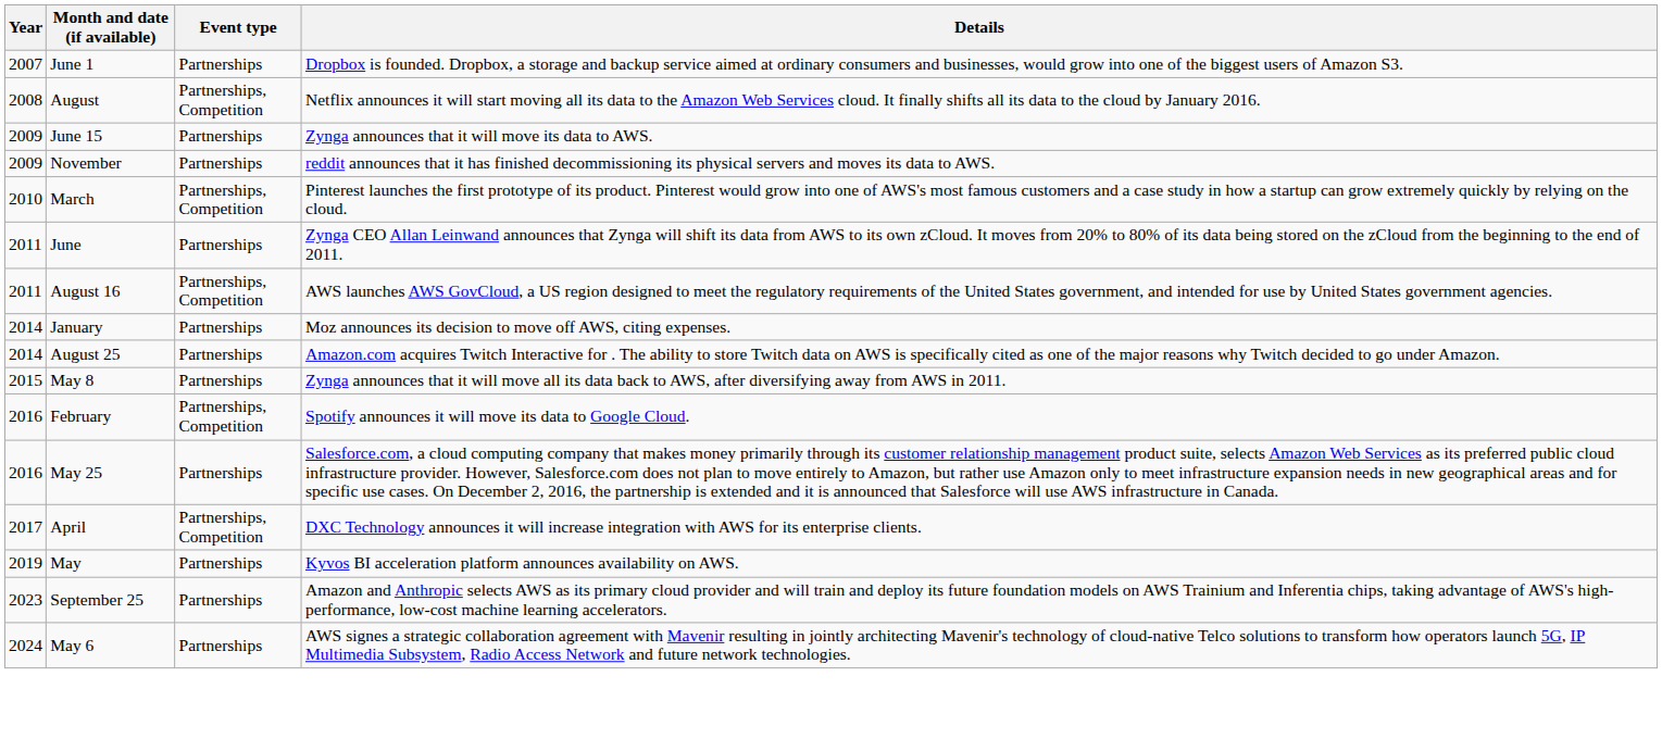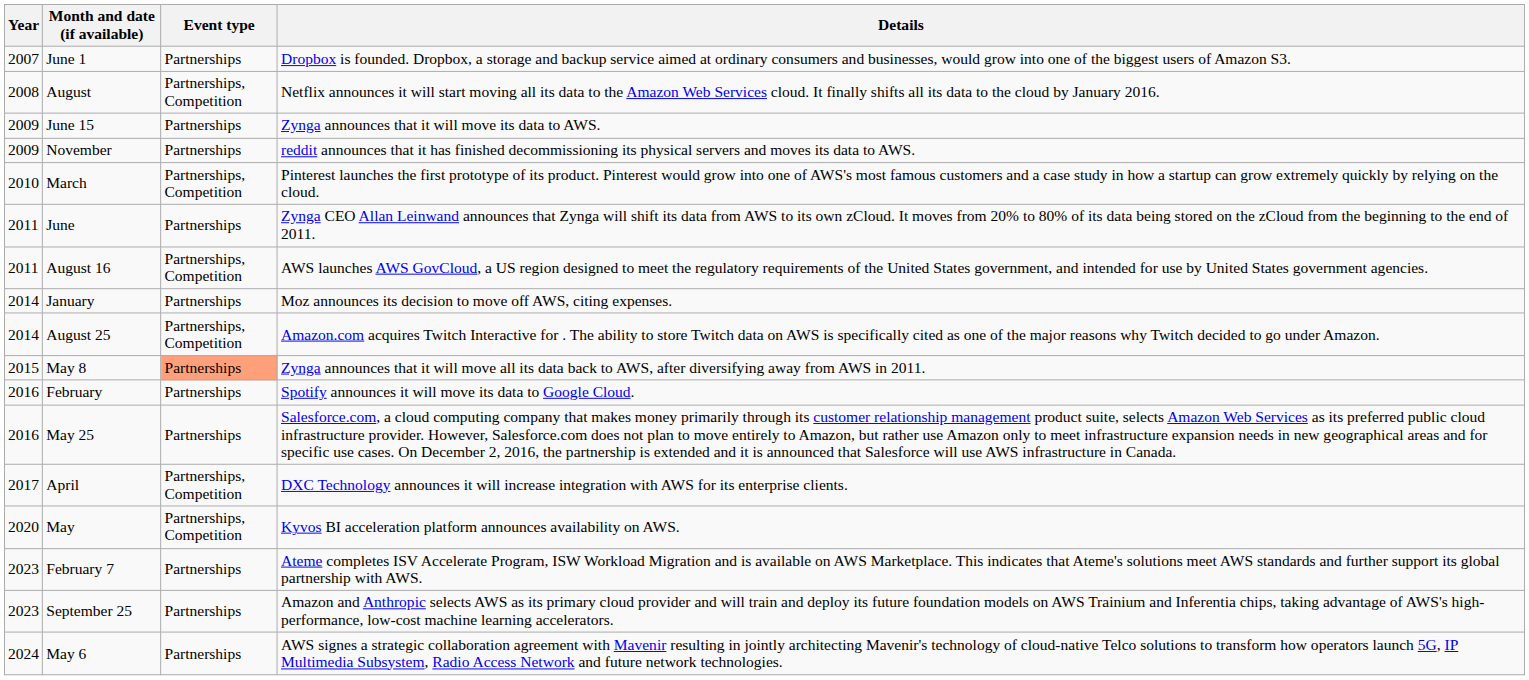 <table class="wikitable sortable">
 <tr>
 <th>Year</th>
 <th>Month and date (if available)</th>
 <th>Event type</th>
 <th>Details</th>
 </tr>
 <tr>
 <td>2007</td>
 <td>June 1</td>
 <td>Partnerships</td>
 <td><a href='#'>Dropbox</a> is founded. Dropbox, a storage and backup service aimed at ordinary consumers and businesses, would grow into one of the biggest users of Amazon S3.</td>
 </tr>
 <tr>
 <td>2008</td>
 <td>August</td>
 <td>Partnerships, Competition</td>
 <td>Netflix announces it will start moving all its data to the <a href='#'>Amazon Web Services</a> cloud. It finally shifts all its data to the cloud by January 2016.</td>
 </tr>
 <tr>
 <td>2009</td>
 <td>June 15</td>
 <td>Partnerships</td>
 <td><a href='#'>Zynga</a> announces that it will move its data to AWS.</td>
 </tr>
 <tr>
 <td>2009</td>
 <td>November</td>
 <td>Partnerships</td>
 <td><a href='#'>reddit</a> announces that it has finished decommissioning its physical servers and moves its data to AWS.</td>
 </tr>
 <tr>
 <td>2010</td>
 <td>March</td>
 <td>Partnerships, Competition</td>
 <td>Pinterest launches the first prototype of its product. Pinterest would grow into one of AWS's most famous customers and a case study in how a startup can grow extremely quickly by relying on the cloud.</td>
 </tr>
 <tr>
 <td>2011</td>
 <td>June</td>
 <td>Partnerships</td>
 <td><a href='#'>Zynga</a> CEO <a href='#'>Allan Leinwand</a> announces that Zynga will shift its data from AWS to its own zCloud. It moves from 20% to 80% of its data being stored on the zCloud from the beginning to the end of 2011.</td>
 </tr>
 <tr>
 <td>2011</td>
 <td>August 16</td>
 <td>Partnerships, Competition</td>
 <td>AWS launches <a href='#'>AWS GovCloud</a>, a US region designed to meet the regulatory requirements of the United States government, and intended for use by United States government agencies.</td>
 </tr>
 <tr>
 <td>2014</td>
 <td>January</td>
 <td>Partnerships</td>
 <td>Moz announces its decision to move off AWS, citing expenses.</td>
 </tr>
 <tr>
 <td>2014</td>
 <td>August 25</td>
-<td>Partnerships</td>
+<td>Partnerships, Competition</td>
 <td><a href='#'>Amazon.com</a> acquires Twitch Interactive for . The ability to store Twitch data on AWS is specifically cited as one of the major reasons why Twitch decided to go under Amazon.</td>
 </tr>
 <tr>
 <td>2015</td>
 <td>May 8</td>
-<td>Partnerships</td>
+<td style="background: lightsalmon;">Partnerships</td>
 <td><a href='#'>Zynga</a> announces that it will move all its data back to AWS, after diversifying away from AWS in 2011.</td>
 </tr>
 <tr>
 <td>2016</td>
 <td>February</td>
-<td>Partnerships, Competition</td>
+<td>Partnerships</td>
 <td><a href='#'>Spotify</a> announces it will move its data to <a href='#'>Google Cloud</a>.</td>
 </tr>
 <tr>
 <td>2016</td>
 <td>May 25</td>
 <td>Partnerships</td>
 <td><a href='#'>Salesforce.com</a>, a cloud computing company that makes money primarily through its <a href='#'>customer relationship management</a> product suite, selects <a href='#'>Amazon Web Services</a> as its preferred public cloud infrastructure provider. However, Salesforce.com does not plan to move entirely to Amazon, but rather use Amazon only to meet infrastructure expansion needs in new geographical areas and for specific use cases. On December 2, 2016, the partnership is extended and it is announced that Salesforce will use AWS infrastructure in Canada.</td>
 </tr>
 <tr>
 <td>2017</td>
 <td>April</td>
 <td>Partnerships, Competition</td>
 <td><a href='#'>DXC Technology</a> announces it will increase integration with AWS for its enterprise clients.</td>
 </tr>
 <tr>
-<td>2019</td>
+<td>2020</td>
 <td>May</td>
+<td>Partnerships, Competition</td>
+<td><a href='#'>Kyvos</a> BI acceleration platform announces availability on AWS.</td>
+</tr>
+<tr>
+<td>2023</td>
+<td>February 7</td>
 <td>Partnerships</td>
-<td><a href='#'>Kyvos</a> BI acceleration platform announces availability on AWS.</td>
+<td><a href='#'>Ateme</a> completes ISV Accelerate Program, ISW Workload Migration and is available on AWS Marketplace. This indicates that Ateme's solutions meet AWS standards and further support its global partnership with AWS.</td>
 </tr>
 <tr>
 <td>2023</td>
 <td>September 25</td>
 <td>Partnerships</td>
 <td>Amazon and <a href='#'>Anthropic</a> selects AWS as its primary cloud provider and will train and deploy its future foundation models on AWS Trainium and Inferentia chips, taking advantage of AWS's high-performance, low-cost machine learning accelerators.</td>
 </tr>
 <tr>
 <td>2024</td>
 <td>May 6</td>
 <td>Partnerships</td>
 <td>AWS signes a strategic collaboration agreement with <a href='#'>Mavenir</a> resulting in jointly architecting Mavenir's technology of cloud-native Telco solutions to transform how operators launch <a href='#'>5G</a>, <a href='#'>IP Multimedia Subsystem</a>, <a href='#'>Radio Access Network</a> and future network technologies.</td>
 </tr>
 </table>
